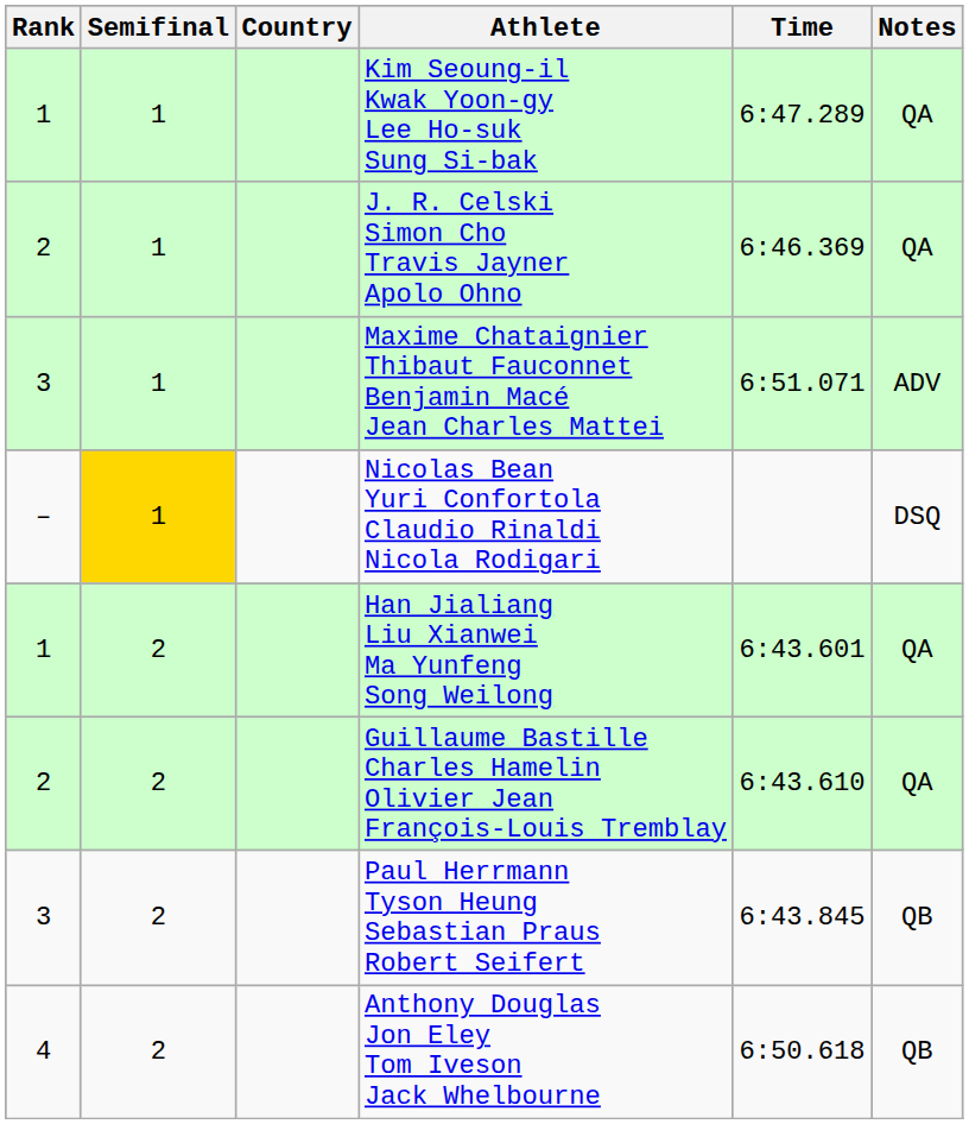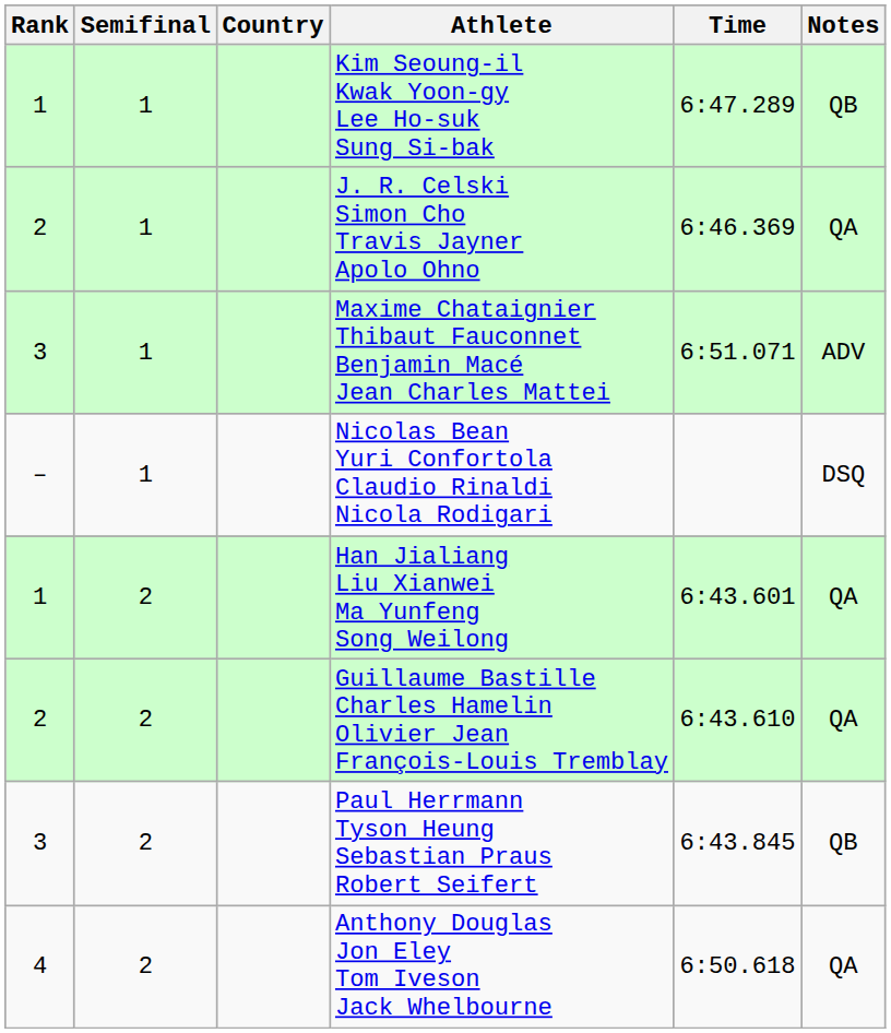 <table class="wikitable sortable" style="text-align:center">
 <tr>
 <th>Rank</th>
 <th>Semifinal</th>
 <th>Country</th>
 <th>Athlete</th>
 <th>Time</th>
 <th>Notes</th>
 </tr>
 <tr bgcolor=ccffcc>
 <td>1</td>
 <td>1</td>
 <td align=left></td>
 <td align=left><a href='#'>Kim Seoung-il</a> <br> <a href='#'>Kwak Yoon-gy</a> <br> <a href='#'>Lee Ho-suk</a> <br> <a href='#'>Sung Si-bak</a></td>
 <td>6:47.289</td>
-<td>QA</td>
+<td>QB</td>
 </tr>
 <tr bgcolor=ccffcc>
 <td>2</td>
 <td>1</td>
 <td align=left></td>
 <td align=left><a href='#'>J. R. Celski</a> <br> <a href='#'>Simon Cho</a> <br> <a href='#'>Travis Jayner</a> <br> <a href='#'>Apolo Ohno</a></td>
 <td>6:46.369</td>
 <td>QA</td>
 </tr>
 <tr bgcolor=ccffcc>
 <td>3</td>
 <td>1</td>
 <td align=left></td>
 <td align=left><a href='#'>Maxime Chataignier</a> <br> <a href='#'>Thibaut Fauconnet</a> <br> <a href='#'>Benjamin Macé</a> <br> <a href='#'>Jean Charles Mattei</a></td>
 <td>6:51.071</td>
 <td>ADV</td>
 </tr>
 <tr>
 <td>–</td>
-<td style="background: gold;">1</td>
+<td>1</td>
 <td align=left></td>
 <td align=left><a href='#'>Nicolas Bean</a> <br> <a href='#'>Yuri Confortola</a> <br> <a href='#'>Claudio Rinaldi</a> <br> <a href='#'>Nicola Rodigari</a></td>
 <td></td>
 <td>DSQ</td>
 </tr>
 <tr bgcolor=ccffcc>
 <td>1</td>
 <td>2</td>
 <td align=left></td>
 <td align=left><a href='#'>Han Jialiang</a> <br> <a href='#'>Liu Xianwei</a> <br> <a href='#'>Ma Yunfeng</a> <br> <a href='#'>Song Weilong</a></td>
 <td>6:43.601</td>
 <td>QA</td>
 </tr>
 <tr bgcolor=ccffcc>
 <td>2</td>
 <td>2</td>
 <td align=left></td>
 <td align=left><a href='#'>Guillaume Bastille</a> <br> <a href='#'>Charles Hamelin</a> <br> <a href='#'>Olivier Jean</a> <br> <a href='#'>François-Louis Tremblay</a></td>
 <td>6:43.610</td>
 <td>QA</td>
 </tr>
 <tr>
 <td>3</td>
 <td>2</td>
 <td align=left></td>
 <td align=left><a href='#'>Paul Herrmann</a> <br> <a href='#'>Tyson Heung</a> <br> <a href='#'>Sebastian Praus</a> <br> <a href='#'>Robert Seifert</a></td>
 <td>6:43.845</td>
 <td>QB</td>
 </tr>
 <tr>
 <td>4</td>
 <td>2</td>
 <td align=left></td>
 <td align=left><a href='#'>Anthony Douglas</a> <br> <a href='#'>Jon Eley</a> <br> <a href='#'>Tom Iveson</a> <br> <a href='#'>Jack Whelbourne</a></td>
 <td>6:50.618</td>
-<td>QB</td>
+<td>QA</td>
 </tr>
 </table>
